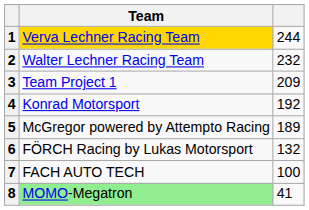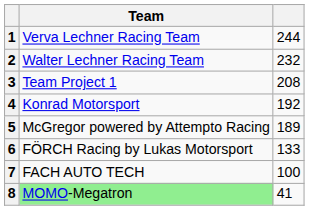 <table class="wikitable" style="font-size: 85%">
 <tr>
 <th></th>
 <th>Team</th>
 <th></th>
 </tr>
 <tr>
 <th>1</th>
-<td style="background: gold;"> <a href='#'>Verva Lechner Racing Team</a></td>
+<td> <a href='#'>Verva Lechner Racing Team</a></td>
 <td>244</td>
 </tr>
 <tr>
 <th>2</th>
 <td> <a href='#'>Walter Lechner Racing Team</a></td>
 <td>232</td>
 </tr>
 <tr>
 <th>3</th>
 <td> <a href='#'>Team Project 1</a></td>
-<td>209</td>
+<td>208</td>
 </tr>
 <tr>
 <th>4</th>
 <td> <a href='#'>Konrad Motorsport</a></td>
 <td>192</td>
 </tr>
 <tr>
 <th>5</th>
 <td> McGregor powered by Attempto Racing</td>
 <td>189</td>
 </tr>
 <tr>
 <th>6</th>
 <td> FÖRCH Racing by Lukas Motorsport</td>
-<td>132</td>
+<td>133</td>
 </tr>
 <tr>
 <th>7</th>
 <td> FACH AUTO TECH</td>
 <td>100</td>
 </tr>
 <tr>
 <th>8</th>
 <td style="background: lightgreen;"> <a href='#'>MOMO</a>-Megatron</td>
 <td>41</td>
 </tr>
 </table>
